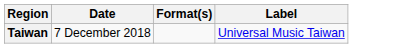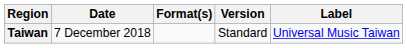 <table class="wikitable plainrowheaders">
 <tr>
 <th>Region</th>
 <th>Date</th>
 <th>Format(s)</th>
+<th>Version</th>
 <th>Label</th>
 </tr>
 <tr>
 <th scope="row">Taiwan</th>
 <td>7 December 2018</td>
 <td></td>
+<td>Standard</td>
 <td><a href='#'>Universal Music Taiwan</a></td>
 </tr>
 </table>
